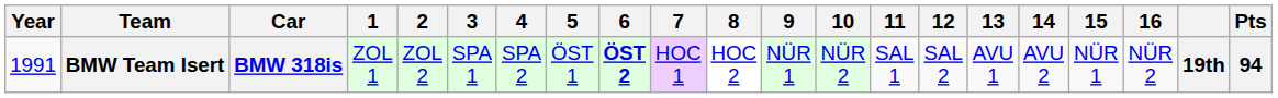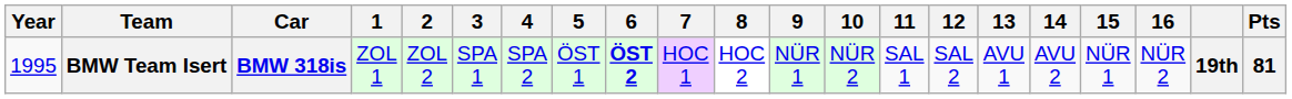 <table class="wikitable" style="text-align:center; font-size:85%">
 <tr>
 <th>Year</th>
 <th>Team</th>
 <th>Car</th>
 <th>1</th>
 <th>2</th>
 <th>3</th>
 <th>4</th>
 <th>5</th>
 <th>6</th>
 <th>7</th>
 <th>8</th>
 <th>9</th>
 <th>10</th>
 <th>11</th>
 <th>12</th>
 <th>13</th>
 <th>14</th>
 <th>15</th>
 <th>16</th>
 <th></th>
 <th>Pts</th>
 </tr>
 <tr>
-<td><a href='#'>1991</a></td>
+<td><a href='#'>1995</a></td>
 <th>BMW Team Isert</th>
 <th><a href='#'>BMW 318is</a></th>
 <td style="background:#DFFFDF;"><a href='#'>ZOL<br>1</a><br></td>
 <td style="background:#DFFFDF;"><a href='#'>ZOL<br>2</a><br></td>
 <td style="background:#DFFFDF;"><a href='#'>SPA<br>1</a><br></td>
 <td style="background:#DFFFDF;"><a href='#'>SPA<br>2</a><br></td>
 <td style="background:#DFFFDF;"><a href='#'>ÖST<br>1</a><br></td>
 <td style="background:#DFFFDF;"><strong><a href='#'>ÖST<br>2</a><br></strong></td>
 <td style="background:#EFCFFF;"><a href='#'>HOC<br>1</a><br></td>
 <td style="background:#FFFFFF;"><a href='#'>HOC<br>2</a><br></td>
 <td style="background:#DFFFDF;"><a href='#'>NÜR<br>1</a><br></td>
 <td style="background:#DFFFDF;"><a href='#'>NÜR<br>2</a><br></td>
 <td><a href='#'>SAL<br>1</a></td>
 <td><a href='#'>SAL<br>2</a></td>
 <td><a href='#'>AVU<br>1</a></td>
 <td><a href='#'>AVU<br>2</a></td>
 <td><a href='#'>NÜR<br>1</a></td>
 <td><a href='#'>NÜR<br>2</a></td>
 <th>19th</th>
-<th>94</th>
+<th>81</th>
 </tr>
 </table>
